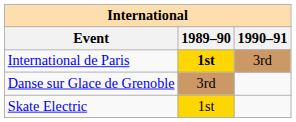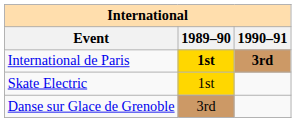 <table class="wikitable" style="text-align:center">
 <tr>
 <th style="background-color: #ffdead; " colspan=3 align=center>International</th>
 </tr>
 <tr>
 <th>Event</th>
 <th>1989–90</th>
 <th>1990–91</th>
 </tr>
 <tr>
 <td align=left><a href='#'>International de Paris</a></td>
 <td bgcolor=gold><strong>1st</strong></td>
-<td bgcolor=cc9966>3rd</td>
+<td bgcolor=cc9966><strong>3rd</strong></td>
+</tr>
+<tr>
+<td align=left><a href='#'>Skate Electric</a></td>
+<td bgcolor=gold>1st</td>
+<td></td>
 </tr>
 <tr>
 <td align=left><a href='#'>Danse sur Glace de Grenoble</a></td>
 <td bgcolor=cc9966>3rd</td>
 <td></td>
 </tr>
-<tr>
-<td align=left><a href='#'>Skate Electric</a></td>
-<td bgcolor=gold>1st</td>
-<td></td>
-</tr>
 </table>
